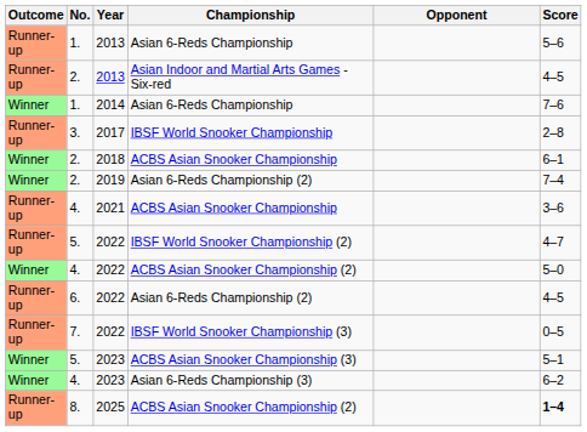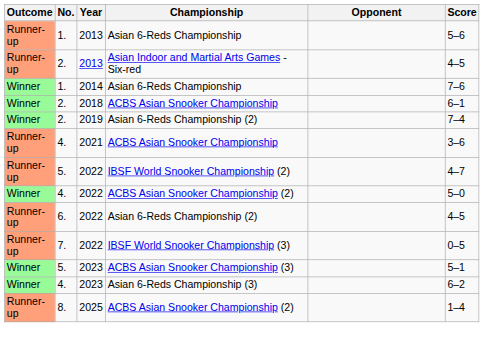 <table class="wikitable sortable">
 <tr>
 <th width="50">Outcome</th>
 <th width="20">No.</th>
 <th width="20">Year</th>
 <th width="300">Championship</th>
 <th width="200">Opponent</th>
 <th width="20">Score</th>
 </tr>
 <tr>
 <td style="background:#FFA07A">Runner-up</td>
 <td>1.</td>
 <td>2013</td>
 <td>Asian 6-Reds Championship</td>
 <td></td>
 <td>5–6</td>
 </tr>
 <tr>
 <td style="background:#FFA07A">Runner-up</td>
 <td>2.</td>
 <td><a href='#'>2013</a></td>
 <td><a href='#'>Asian Indoor and Martial Arts Games</a> - Six-red</td>
 <td></td>
 <td>4–5</td>
 </tr>
 <tr>
 <td style="background:#98FB98">Winner</td>
 <td>1.</td>
 <td>2014</td>
 <td>Asian 6-Reds Championship</td>
 <td></td>
 <td>7–6</td>
-</tr>
-<tr>
-<td style="background:#FFA07A">Runner-up</td>
-<td>3.</td>
-<td>2017</td>
-<td><a href='#'>IBSF World Snooker Championship</a></td>
-<td></td>
-<td>2–8</td>
 </tr>
 <tr>
 <td style="background:#98FB98">Winner</td>
 <td>2.</td>
 <td>2018</td>
 <td><a href='#'>ACBS Asian Snooker Championship</a></td>
 <td></td>
 <td>6–1</td>
 </tr>
 <tr>
 <td style="background:#98FB98">Winner</td>
 <td>2.</td>
 <td>2019</td>
 <td>Asian 6-Reds Championship (2)</td>
 <td></td>
 <td>7–4</td>
 </tr>
 <tr>
 <td style="background:#FFA07A">Runner-up</td>
 <td>4.</td>
 <td>2021</td>
 <td><a href='#'>ACBS Asian Snooker Championship</a></td>
 <td></td>
 <td>3–6</td>
 </tr>
 <tr>
 <td style="background:#FFA07A">Runner-up</td>
 <td>5.</td>
 <td>2022</td>
 <td><a href='#'>IBSF World Snooker Championship</a> (2)</td>
 <td></td>
 <td>4–7</td>
 </tr>
 <tr>
 <td style="background:#98FB98">Winner</td>
 <td>4.</td>
 <td>2022</td>
 <td><a href='#'>ACBS Asian Snooker Championship</a> (2)</td>
 <td></td>
 <td>5–0</td>
 </tr>
 <tr>
 <td style="background:#FFA07A">Runner-up</td>
 <td>6.</td>
 <td>2022</td>
 <td>Asian 6-Reds Championship (2)</td>
 <td></td>
 <td>4–5</td>
 </tr>
 <tr>
 <td style="background:#FFA07A">Runner-up</td>
 <td>7.</td>
 <td>2022</td>
 <td><a href='#'>IBSF World Snooker Championship</a> (3)</td>
 <td></td>
 <td>0–5</td>
 </tr>
 <tr>
 <td style="background:#98FB98">Winner</td>
 <td>5.</td>
 <td>2023</td>
 <td><a href='#'>ACBS Asian Snooker Championship</a> (3)</td>
 <td></td>
 <td>5–1</td>
 </tr>
 <tr>
 <td style="background:#98FB98">Winner</td>
 <td>4.</td>
 <td>2023</td>
 <td>Asian 6-Reds Championship (3)</td>
 <td></td>
 <td>6–2</td>
 </tr>
 <tr>
 <td style="background:#FFA07A">Runner-up</td>
 <td>8.</td>
 <td>2025</td>
 <td><a href='#'>ACBS Asian Snooker Championship</a> (2)</td>
 <td></td>
-<td><strong>1–4</strong></td>
+<td>1–4</td>
 </tr>
 </table>
